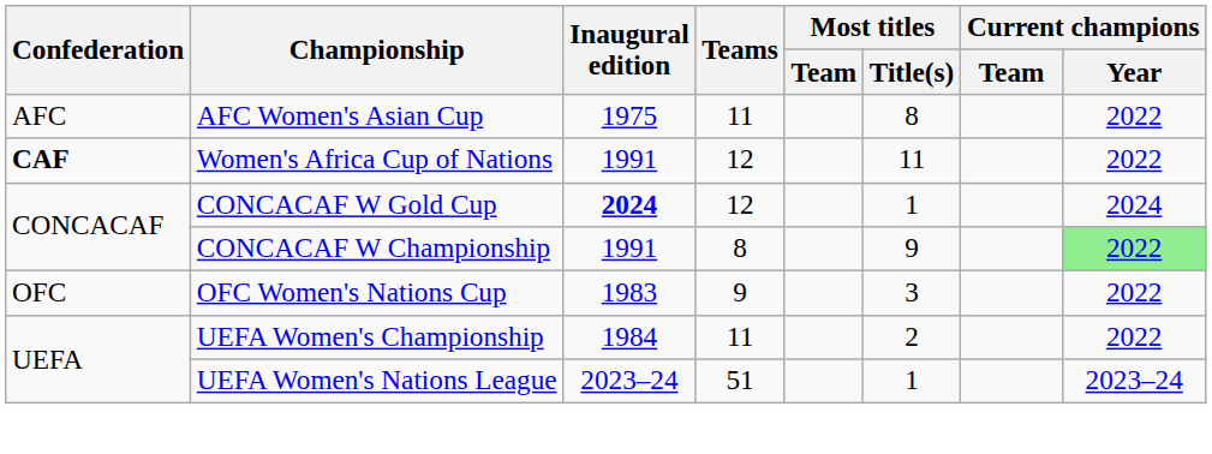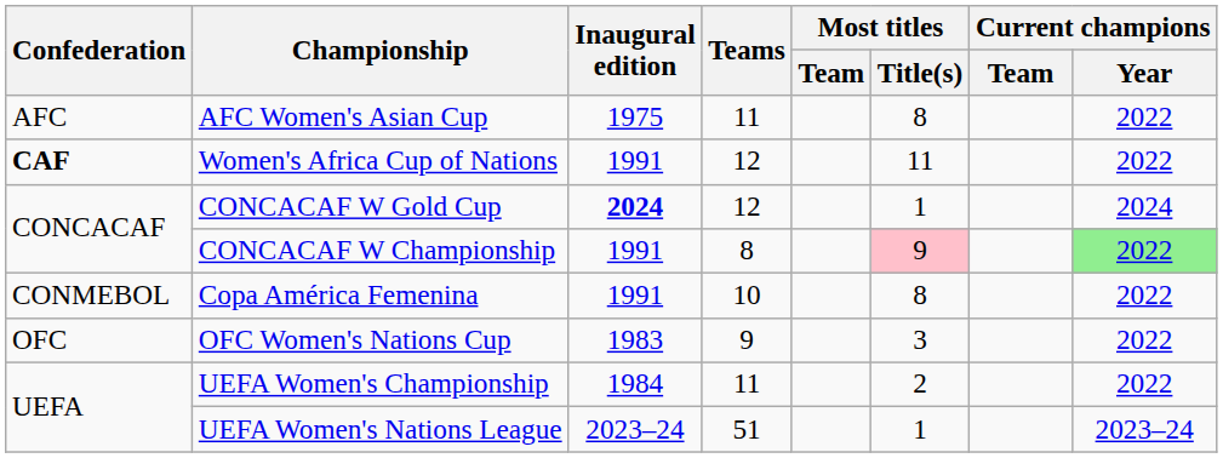 <table class="wikitable sortable">
 <tr>
 <th rowspan=2>Confederation</th>
 <th rowspan=2>Championship</th>
 <th rowspan=2>Inaugural<br>edition</th>
 <th rowspan=2>Teams</th>
 <th colspan=2>Most titles</th>
 <th colspan=2>Current champions</th>
 </tr>
 <tr>
 <th class="unsortable">Team</th>
 <th>Title(s)</th>
 <th class="unsortable">Team</th>
 <th>Year</th>
 </tr>
 <tr>
 <td>AFC</td>
 <td><a href='#'>AFC Women's Asian Cup</a></td>
 <td align=center><a href='#'>1975</a></td>
 <td align=center>11</td>
 <td></td>
 <td align=center>8</td>
 <td></td>
 <td align=center><a href='#'>2022</a></td>
 </tr>
 <tr>
 <td><strong>CAF</strong></td>
 <td><a href='#'>Women's Africa Cup of Nations</a></td>
 <td align=center><a href='#'>1991</a></td>
 <td align=center>12</td>
 <td></td>
 <td align=center>11</td>
 <td></td>
 <td align=center><a href='#'>2022</a></td>
 </tr>
 <tr>
 <td rowspan=2>CONCACAF</td>
 <td><a href='#'>CONCACAF W Gold Cup</a></td>
 <td align=center><strong><a href='#'>2024</a></strong></td>
 <td align=center>12</td>
 <td></td>
 <td align=center>1</td>
 <td></td>
 <td align=center><a href='#'>2024</a></td>
 </tr>
 <tr>
 <td><a href='#'>CONCACAF W Championship</a></td>
 <td align=center><a href='#'>1991</a></td>
 <td align=center>8</td>
 <td></td>
-<td align=center>9</td>
+<td align=center style="background: pink;">9</td>
 <td></td>
 <td align=center style="background: lightgreen;"><a href='#'>2022</a></td>
+</tr>
+<tr>
+<td>CONMEBOL</td>
+<td><a href='#'>Copa América Femenina</a></td>
+<td align=center><a href='#'>1991</a></td>
+<td align=center>10</td>
+<td></td>
+<td align=center>8</td>
+<td></td>
+<td align=center><a href='#'>2022</a></td>
 </tr>
 <tr>
 <td>OFC</td>
 <td><a href='#'>OFC Women's Nations Cup</a></td>
 <td align=center><a href='#'>1983</a></td>
 <td align=center>9</td>
 <td></td>
 <td align=center>3</td>
 <td></td>
 <td align=center><a href='#'>2022</a></td>
 </tr>
 <tr>
 <td rowspan=2>UEFA</td>
 <td><a href='#'>UEFA Women's Championship</a></td>
 <td align=center><a href='#'>1984</a></td>
 <td align=center>11</td>
 <td></td>
 <td align=center>2</td>
 <td></td>
 <td align=center><a href='#'>2022</a></td>
 </tr>
 <tr>
 <td><a href='#'>UEFA Women's Nations League</a></td>
 <td align=center><a href='#'>2023–24</a></td>
 <td align=center>51</td>
 <td></td>
 <td align=center>1</td>
 <td></td>
 <td align=center><a href='#'>2023–24</a></td>
 </tr>
 </table>
